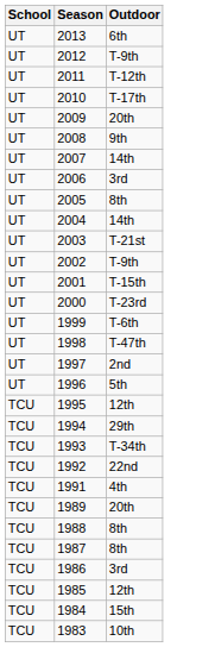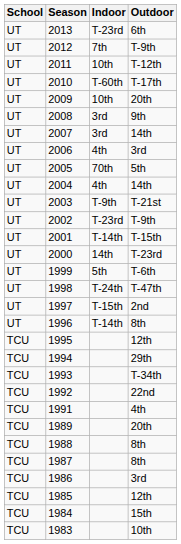 <table class="wikitable">
 <tr>
 <th>School</th>
 <th>Season</th>
+<th>Indoor</th>
 <th>Outdoor</th>
 </tr>
 <tr>
 <td>UT</td>
 <td>2013</td>
+<td>T-23rd</td>
 <td>6th</td>
 </tr>
 <tr>
 <td>UT</td>
 <td>2012</td>
+<td>7th</td>
 <td>T-9th</td>
 </tr>
 <tr>
 <td>UT</td>
 <td>2011</td>
+<td>10th</td>
 <td>T-12th</td>
 </tr>
 <tr>
 <td>UT</td>
 <td>2010</td>
+<td>T-60th</td>
 <td>T-17th</td>
 </tr>
 <tr>
 <td>UT</td>
 <td>2009</td>
+<td>10th</td>
 <td>20th</td>
 </tr>
 <tr>
 <td>UT</td>
 <td>2008</td>
+<td>3rd</td>
 <td>9th</td>
 </tr>
 <tr>
 <td>UT</td>
 <td>2007</td>
+<td>3rd</td>
 <td>14th</td>
 </tr>
 <tr>
 <td>UT</td>
 <td>2006</td>
+<td>4th</td>
 <td>3rd</td>
 </tr>
 <tr>
 <td>UT</td>
 <td>2005</td>
-<td>8th</td>
+<td>70th</td>
+<td>5th</td>
 </tr>
 <tr>
 <td>UT</td>
 <td>2004</td>
+<td>4th</td>
 <td>14th</td>
 </tr>
 <tr>
 <td>UT</td>
 <td>2003</td>
+<td>T-9th</td>
 <td>T-21st</td>
 </tr>
 <tr>
 <td>UT</td>
 <td>2002</td>
+<td>T-23rd</td>
 <td>T-9th</td>
 </tr>
 <tr>
 <td>UT</td>
 <td>2001</td>
+<td>T-14th</td>
 <td>T-15th</td>
 </tr>
 <tr>
 <td>UT</td>
 <td>2000</td>
+<td>14th</td>
 <td>T-23rd</td>
 </tr>
 <tr>
 <td>UT</td>
 <td>1999</td>
+<td>5th</td>
 <td>T-6th</td>
 </tr>
 <tr>
 <td>UT</td>
 <td>1998</td>
+<td>T-24th</td>
 <td>T-47th</td>
 </tr>
 <tr>
 <td>UT</td>
 <td>1997</td>
+<td>T-15th</td>
 <td>2nd</td>
 </tr>
 <tr>
 <td>UT</td>
 <td>1996</td>
-<td>5th</td>
+<td>T-14th</td>
+<td>8th</td>
 </tr>
 <tr>
 <td>TCU</td>
 <td>1995</td>
+<td></td>
 <td>12th</td>
 </tr>
 <tr>
 <td>TCU</td>
 <td>1994</td>
+<td></td>
 <td>29th</td>
 </tr>
 <tr>
 <td>TCU</td>
 <td>1993</td>
+<td></td>
 <td>T-34th</td>
 </tr>
 <tr>
 <td>TCU</td>
 <td>1992</td>
+<td></td>
 <td>22nd</td>
 </tr>
 <tr>
 <td>TCU</td>
 <td>1991</td>
+<td></td>
 <td>4th</td>
 </tr>
 <tr>
 <td>TCU</td>
 <td>1989</td>
+<td></td>
 <td>20th</td>
 </tr>
 <tr>
 <td>TCU</td>
 <td>1988</td>
+<td></td>
 <td>8th</td>
 </tr>
 <tr>
 <td>TCU</td>
 <td>1987</td>
+<td></td>
 <td>8th</td>
 </tr>
 <tr>
 <td>TCU</td>
 <td>1986</td>
+<td></td>
 <td>3rd</td>
 </tr>
 <tr>
 <td>TCU</td>
 <td>1985</td>
+<td></td>
 <td>12th</td>
 </tr>
 <tr>
 <td>TCU</td>
 <td>1984</td>
+<td></td>
 <td>15th</td>
 </tr>
 <tr>
 <td>TCU</td>
 <td>1983</td>
+<td></td>
 <td>10th</td>
 </tr>
 </table>
